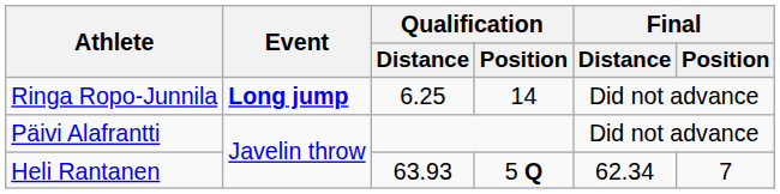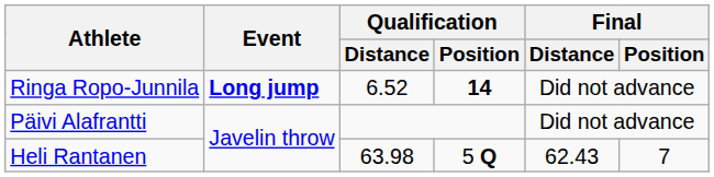 <table class="wikitable" style="font-size:90%">
 <tr>
 <th rowspan="2">Athlete</th>
 <th rowspan="2">Event</th>
 <th colspan="2">Qualification</th>
 <th colspan="2">Final</th>
 </tr>
 <tr style="font-size:95%">
 <th>Distance</th>
 <th>Position</th>
 <th>Distance</th>
 <th>Position</th>
 </tr>
 <tr align=center>
 <td align=left><a href='#'>Ringa Ropo-Junnila</a></td>
 <td align=left><strong><a href='#'>Long jump</a></strong></td>
-<td>6.25</td>
-<td>14</td>
+<td>6.52</td>
+<td><strong>14</strong></td>
 <td colspan=2>Did not advance</td>
 </tr>
 <tr align=center>
 <td align=left><a href='#'>Päivi Alafrantti</a></td>
 <td align=left rowspan=2><a href='#'>Javelin throw</a></td>
 <td colspan=2></td>
 <td colspan=2>Did not advance</td>
 </tr>
 <tr align=center>
 <td align=left><a href='#'>Heli Rantanen</a></td>
-<td>63.93</td>
+<td>63.98</td>
 <td>5 <strong>Q</strong></td>
-<td>62.34</td>
+<td>62.43</td>
 <td>7</td>
 </tr>
 </table>
